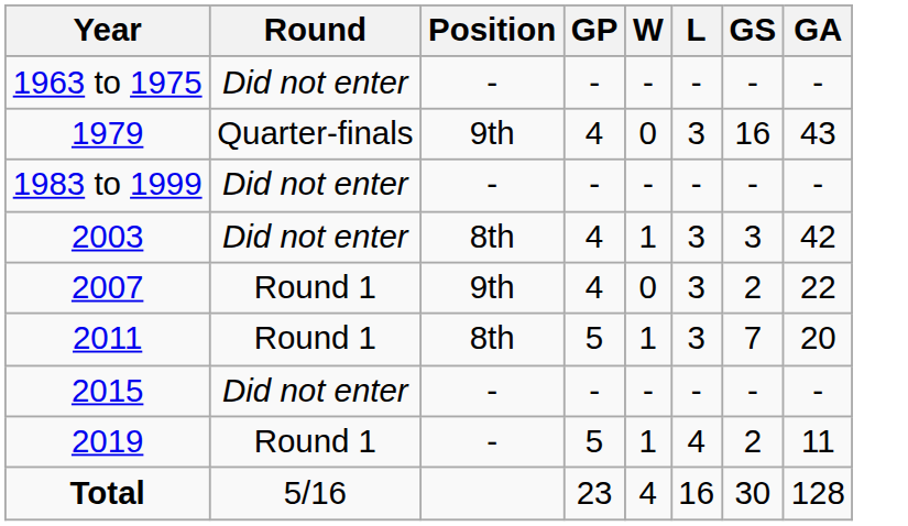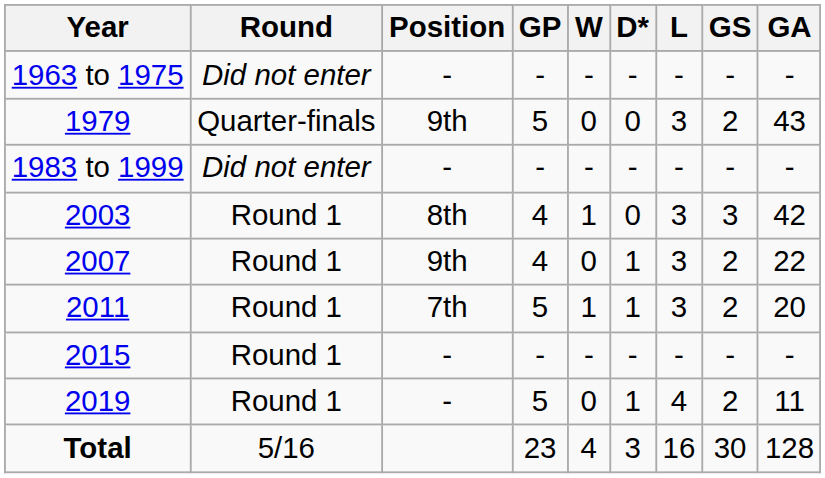 <table class="wikitable" style="text-align: center;">
 <tr>
 <th>Year</th>
 <th>Round</th>
 <th>Position</th>
 <th>GP</th>
 <th>W</th>
+<th>D*</th>
 <th>L</th>
 <th>GS</th>
 <th>GA</th>
 </tr>
 <tr>
 <td><a href='#'>1963</a> to <a href='#'>1975</a></td>
 <td><em>Did not enter</em></td>
 <td>-</td>
 <td>-</td>
 <td>-</td>
 <td>-</td>
 <td>-</td>
 <td>-</td>
+<td>-</td>
 </tr>
 <tr>
 <td> <a href='#'>1979</a></td>
 <td>Quarter-finals</td>
 <td>9th</td>
-<td>4</td>
+<td>5</td>
+<td>0</td>
 <td>0</td>
 <td>3</td>
-<td>16</td>
+<td>2</td>
 <td>43</td>
 </tr>
 <tr>
 <td><a href='#'>1983</a> to <a href='#'>1999</a></td>
 <td><em>Did not enter</em></td>
 <td>-</td>
 <td>-</td>
 <td>-</td>
 <td>-</td>
 <td>-</td>
 <td>-</td>
+<td>-</td>
 </tr>
 <tr>
 <td> <a href='#'>2003</a></td>
-<td><em>Did not enter</em></td>
+<td>Round 1</td>
 <td>8th</td>
 <td>4</td>
 <td>1</td>
+<td>0</td>
 <td>3</td>
 <td>3</td>
 <td>42</td>
 </tr>
 <tr>
 <td> <a href='#'>2007</a></td>
 <td>Round 1</td>
 <td>9th</td>
 <td>4</td>
 <td>0</td>
+<td>1</td>
 <td>3</td>
 <td>2</td>
 <td>22</td>
 </tr>
 <tr>
 <td> <a href='#'>2011</a></td>
 <td>Round 1</td>
-<td>8th</td>
+<td>7th</td>
 <td>5</td>
 <td>1</td>
+<td>1</td>
 <td>3</td>
-<td>7</td>
+<td>2</td>
 <td>20</td>
 </tr>
 <tr>
 <td><a href='#'>2015</a></td>
-<td><em>Did not enter</em></td>
+<td>Round 1</td>
+<td>-</td>
 <td>-</td>
 <td>-</td>
 <td>-</td>
 <td>-</td>
 <td>-</td>
 <td>-</td>
 </tr>
 <tr>
 <td> <a href='#'>2019</a></td>
 <td>Round 1</td>
 <td>-</td>
 <td>5</td>
+<td>0</td>
 <td>1</td>
 <td>4</td>
 <td>2</td>
 <td>11</td>
 </tr>
 <tr>
 <td><strong>Total</strong></td>
 <td>5/16</td>
 <td></td>
 <td>23</td>
 <td>4</td>
+<td>3</td>
 <td>16</td>
 <td>30</td>
 <td>128</td>
 </tr>
 </table>
